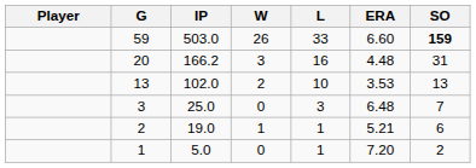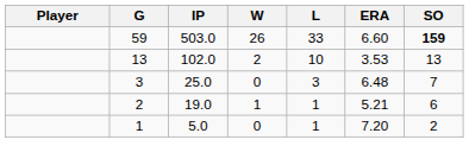 <table class="wikitable sortable">
 <tr>
 <th bgcolor="#DDDDFF" width="16%">Player</th>
 <th bgcolor="#DDDDFF" width="9%">G</th>
 <th bgcolor="#DDDDFF" width="9%">IP</th>
 <th bgcolor="#DDDDFF" width="9%">W</th>
 <th bgcolor="#DDDDFF" width="9%">L</th>
 <th bgcolor="#DDDDFF" width="9%">ERA</th>
 <th bgcolor="#DDDDFF" width="9%">SO</th>
 </tr>
 <tr align="center">
 <td></td>
 <td>59</td>
 <td>503.0</td>
 <td>26</td>
 <td>33</td>
 <td>6.60</td>
 <td><strong>159</strong></td>
-</tr>
-<tr align="center">
-<td></td>
-<td>20</td>
-<td>166.2</td>
-<td>3</td>
-<td>16</td>
-<td>4.48</td>
-<td>31</td>
 </tr>
 <tr align="center">
 <td></td>
 <td>13</td>
 <td>102.0</td>
 <td>2</td>
 <td>10</td>
 <td>3.53</td>
 <td>13</td>
 </tr>
 <tr align="center">
 <td></td>
 <td>3</td>
 <td>25.0</td>
 <td>0</td>
 <td>3</td>
 <td>6.48</td>
 <td>7</td>
 </tr>
 <tr align="center">
 <td></td>
 <td>2</td>
 <td>19.0</td>
 <td>1</td>
 <td>1</td>
 <td>5.21</td>
 <td>6</td>
 </tr>
 <tr align="center">
 <td></td>
 <td>1</td>
 <td>5.0</td>
 <td>0</td>
 <td>1</td>
 <td>7.20</td>
 <td>2</td>
 </tr>
 </table>
